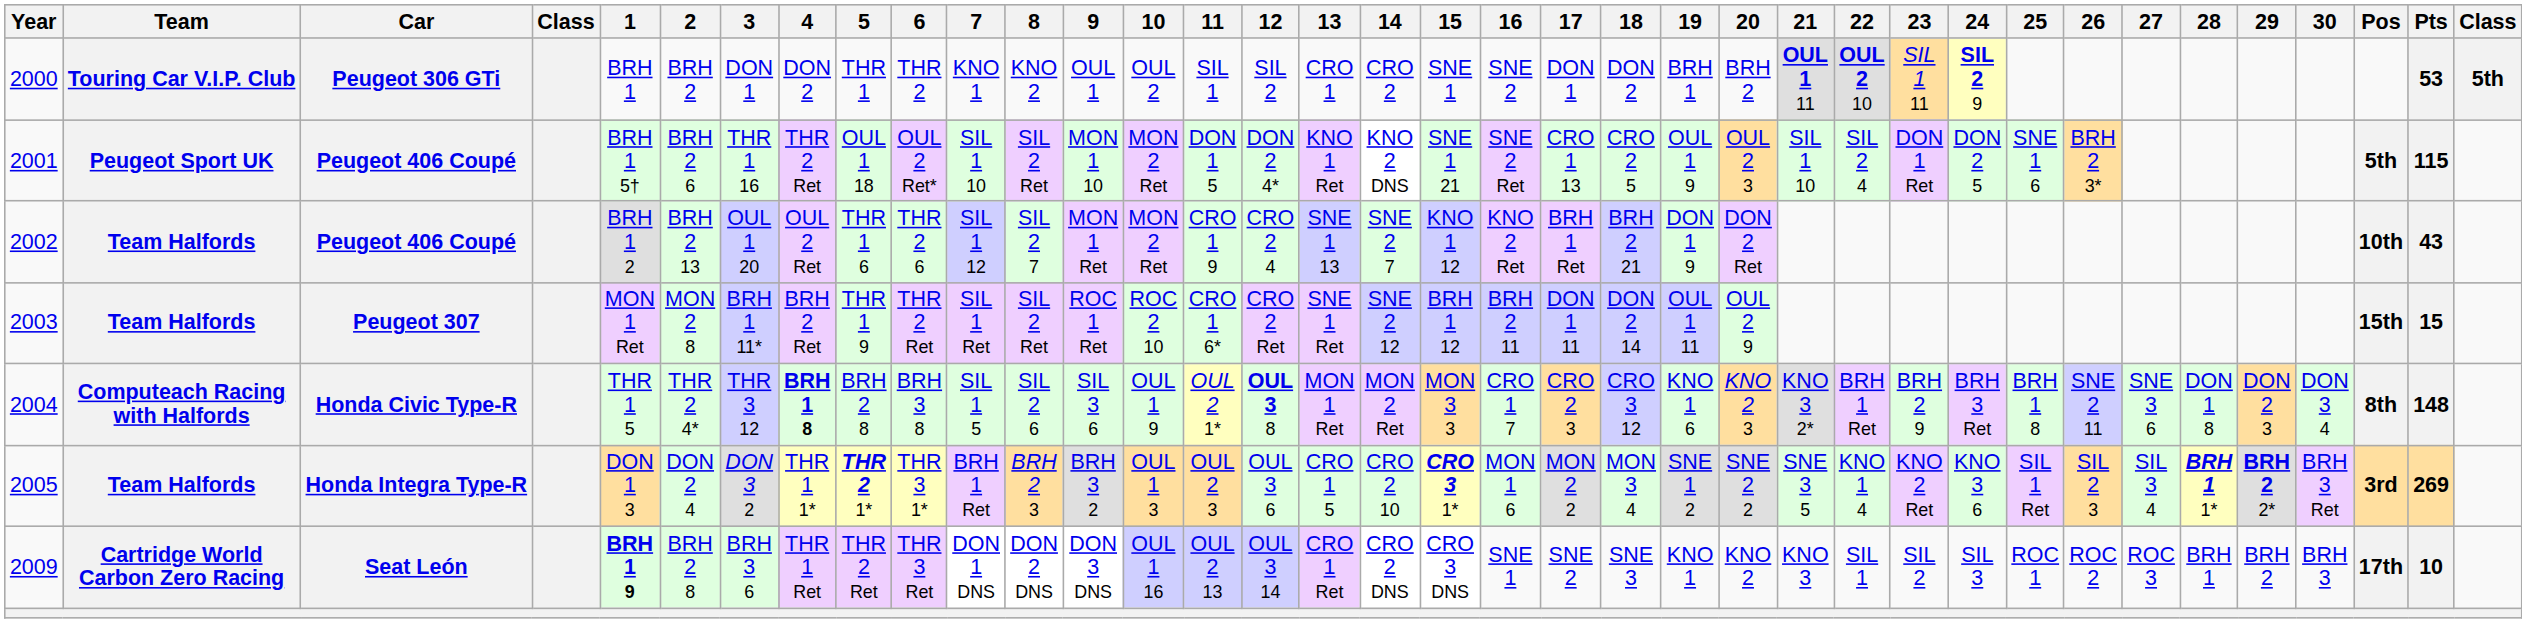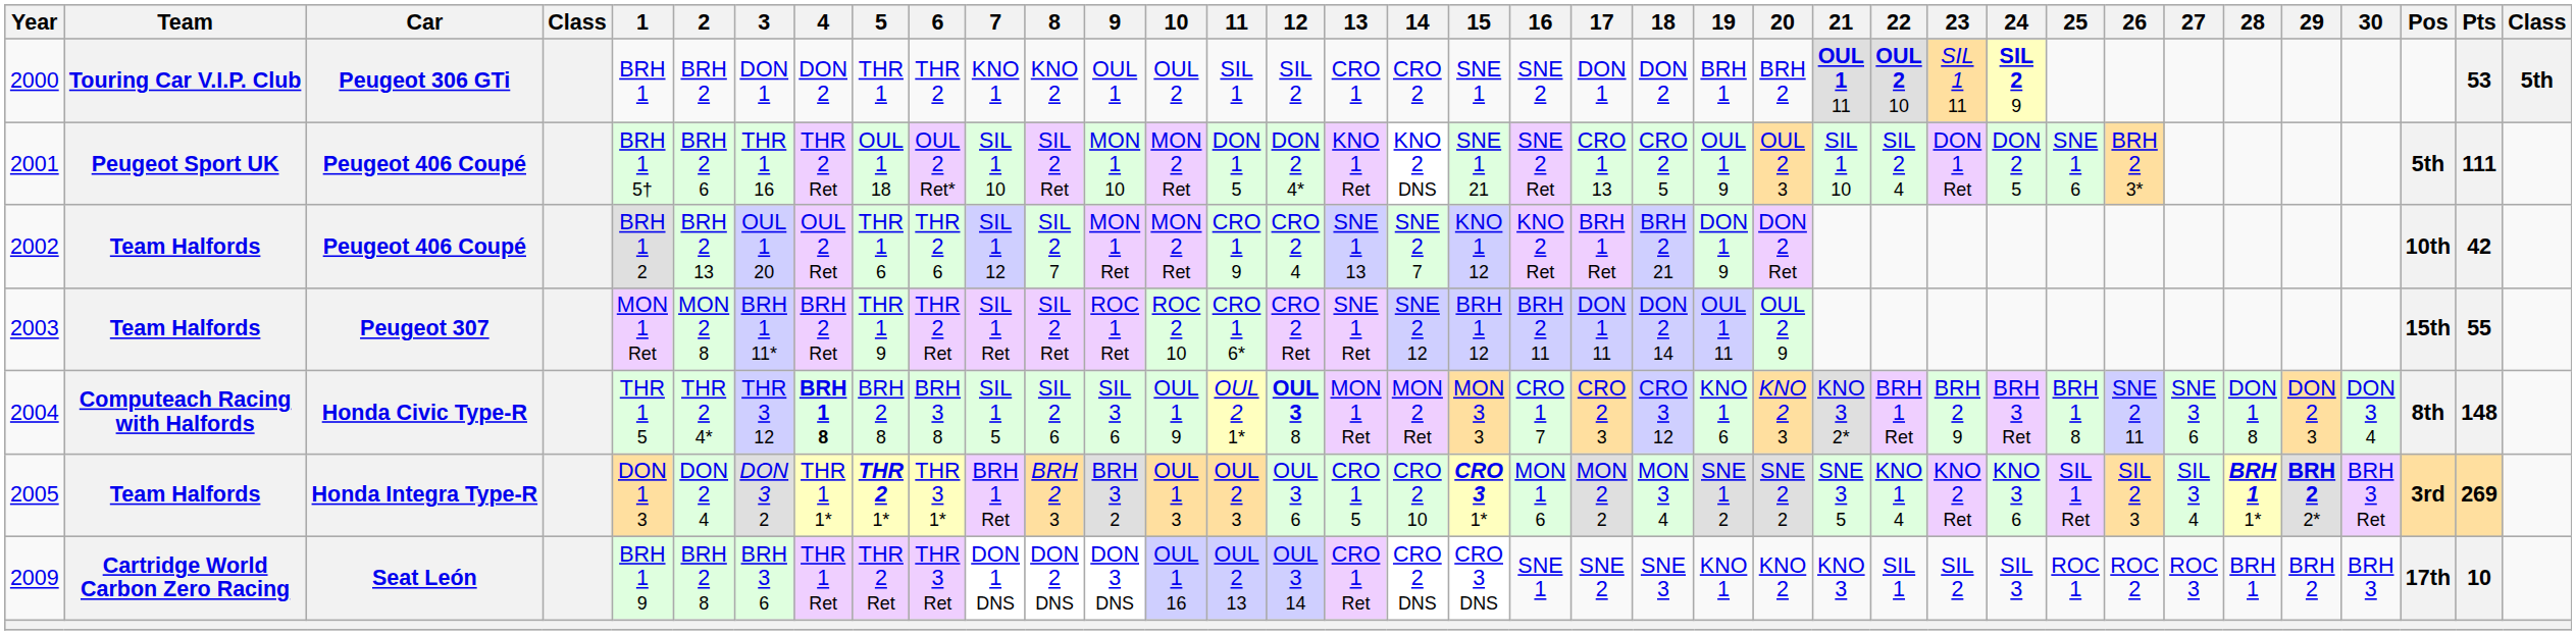 <table class="wikitable" style="text-align:center; font-size:85%">
 <tr>
 <th>Year</th>
 <th>Team</th>
 <th>Car</th>
 <th>Class</th>
 <th>1</th>
 <th>2</th>
 <th>3</th>
 <th>4</th>
 <th>5</th>
 <th>6</th>
 <th>7</th>
 <th>8</th>
 <th>9</th>
 <th>10</th>
 <th>11</th>
 <th>12</th>
 <th>13</th>
 <th>14</th>
 <th>15</th>
 <th>16</th>
 <th>17</th>
 <th>18</th>
 <th>19</th>
 <th>20</th>
 <th>21</th>
 <th>22</th>
 <th>23</th>
 <th>24</th>
 <th>25</th>
 <th>26</th>
 <th>27</th>
 <th>28</th>
 <th>29</th>
 <th>30</th>
 <th>Pos</th>
 <th>Pts</th>
 <th>Class</th>
 </tr>
 <tr>
 <td><a href='#'>2000</a></td>
 <th nowrap><a href='#'>Touring Car V.I.P. Club</a></th>
 <th nowrap><a href='#'>Peugeot 306 GTi</a></th>
 <th><span></span></th>
 <td><a href='#'>BRH<br>1</a></td>
 <td><a href='#'>BRH<br>2</a></td>
 <td><a href='#'>DON<br>1</a></td>
 <td><a href='#'>DON<br>2</a></td>
 <td><a href='#'>THR<br>1</a></td>
 <td><a href='#'>THR<br>2</a></td>
 <td><a href='#'>KNO<br>1</a></td>
 <td><a href='#'>KNO<br>2</a></td>
 <td><a href='#'>OUL<br>1</a></td>
 <td><a href='#'>OUL<br>2</a></td>
 <td><a href='#'>SIL<br>1</a></td>
 <td><a href='#'>SIL<br>2</a></td>
 <td><a href='#'>CRO<br>1</a></td>
 <td><a href='#'>CRO<br>2</a></td>
 <td><a href='#'>SNE<br>1</a></td>
 <td><a href='#'>SNE<br>2</a></td>
 <td><a href='#'>DON<br>1</a></td>
 <td><a href='#'>DON<br>2</a></td>
 <td><a href='#'>BRH<br>1</a></td>
 <td><a href='#'>BRH<br>2</a></td>
 <td style="background:#DFDFDF;"><strong><a href='#'>OUL<br>1</a></strong><br><small>11</small></td>
 <td style="background:#DFDFDF;"><strong><a href='#'>OUL<br>2</a></strong><br><small>10</small></td>
 <td style="background:#FFDF9F;"><em><a href='#'>SIL<br>1</a></em><br><small>11</small></td>
 <td style="background:#FFFFBF;"><strong><a href='#'>SIL<br>2</a></strong><br><small>9</small></td>
 <td></td>
 <td></td>
 <td></td>
 <td></td>
 <td></td>
 <td></td>
 <td></td>
 <th>53</th>
 <th>5th</th>
 </tr>
 <tr>
 <td><a href='#'>2001</a></td>
 <th nowrap><a href='#'>Peugeot Sport UK</a></th>
 <th nowrap><a href='#'>Peugeot 406 Coupé</a></th>
 <th><span></span></th>
 <td style="background:#DFFFDF;"><a href='#'>BRH<br>1</a><br><small>5†</small></td>
 <td style="background:#DFFFDF;"><a href='#'>BRH<br>2</a><br><small>6</small></td>
 <td style="background:#DFFFDF;"><a href='#'>THR<br>1</a><br><small>16</small></td>
 <td style="background:#EFCFFF;"><a href='#'>THR<br>2</a><br><small>Ret</small></td>
 <td style="background:#DFFFDF;"><a href='#'>OUL<br>1</a><br><small>18</small></td>
 <td style="background:#EFCFFF;"><a href='#'>OUL<br>2</a><br><small>Ret*</small></td>
 <td style="background:#DFFFDF;"><a href='#'>SIL<br>1</a><br><small>10</small></td>
 <td style="background:#EFCFFF;"><a href='#'>SIL<br>2</a><br><small>Ret</small></td>
 <td style="background:#DFFFDF;"><a href='#'>MON<br>1</a><br><small>10</small></td>
 <td style="background:#EFCFFF;"><a href='#'>MON<br>2</a><br><small>Ret</small></td>
 <td style="background:#DFFFDF;"><a href='#'>DON<br>1</a><br><small>5</small></td>
 <td style="background:#DFFFDF;"><a href='#'>DON<br>2</a><br><small>4*</small></td>
 <td style="background:#EFCFFF;"><a href='#'>KNO<br>1</a><br><small>Ret</small></td>
 <td style="background:#FFFFFF;"><a href='#'>KNO<br>2</a><br><small>DNS</small></td>
 <td style="background:#DFFFDF;"><a href='#'>SNE<br>1</a><br><small>21</small></td>
 <td style="background:#EFCFFF;"><a href='#'>SNE<br>2</a><br><small>Ret</small></td>
 <td style="background:#DFFFDF;"><a href='#'>CRO<br>1</a><br><small>13</small></td>
 <td style="background:#DFFFDF;"><a href='#'>CRO<br>2</a><br><small>5</small></td>
 <td style="background:#DFFFDF;"><a href='#'>OUL<br>1</a><br><small>9</small></td>
 <td style="background:#FFDF9F;"><a href='#'>OUL<br>2</a><br><small>3</small></td>
 <td style="background:#DFFFDF;"><a href='#'>SIL<br>1</a><br><small>10</small></td>
 <td style="background:#DFFFDF;"><a href='#'>SIL<br>2</a><br><small>4</small></td>
 <td style="background:#EFCFFF;"><a href='#'>DON<br>1</a><br><small>Ret</small></td>
 <td style="background:#DFFFDF;"><a href='#'>DON<br>2</a><br><small>5</small></td>
 <td style="background:#DFFFDF;"><a href='#'>SNE<br>1</a><br><small>6</small></td>
 <td style="background:#FFDF9F;"><a href='#'>BRH<br>2</a><br><small>3*</small></td>
 <td></td>
 <td></td>
 <td></td>
 <td></td>
 <th>5th</th>
-<th>115</th>
+<th>111</th>
 <td></td>
 </tr>
 <tr>
 <td><a href='#'>2002</a></td>
 <th nowrap><a href='#'>Team Halfords</a></th>
 <th nowrap><a href='#'>Peugeot 406 Coupé</a></th>
 <th><span></span></th>
 <td style="background:#DFDFDF;"><a href='#'>BRH<br>1</a><br><small>2</small></td>
 <td style="background:#DFFFDF;"><a href='#'>BRH<br>2</a><br><small>13</small></td>
 <td style="background:#CFCFFF;"><a href='#'>OUL<br>1</a><br><small>20</small></td>
 <td style="background:#EFCFFF;"><a href='#'>OUL<br>2</a><br><small>Ret</small></td>
 <td style="background:#DFFFDF;"><a href='#'>THR<br>1</a><br><small>6</small></td>
 <td style="background:#DFFFDF;"><a href='#'>THR<br>2</a><br><small>6</small></td>
 <td style="background:#CFCFFF;"><a href='#'>SIL<br>1</a><br><small>12</small></td>
 <td style="background:#DFFFDF;"><a href='#'>SIL<br>2</a><br><small>7</small></td>
 <td style="background:#EFCFFF;"><a href='#'>MON<br>1</a><br><small>Ret</small></td>
 <td style="background:#EFCFFF;"><a href='#'>MON<br>2</a><br><small>Ret</small></td>
 <td style="background:#DFFFDF;"><a href='#'>CRO<br>1</a><br><small>9</small></td>
 <td style="background:#DFFFDF;"><a href='#'>CRO<br>2</a><br><small>4</small></td>
 <td style="background:#CFCFFF;"><a href='#'>SNE<br>1</a><br><small>13</small></td>
 <td style="background:#DFFFDF;"><a href='#'>SNE<br>2</a><br><small>7</small></td>
 <td style="background:#CFCFFF;"><a href='#'>KNO<br>1</a><br><small>12</small></td>
 <td style="background:#EFCFFF;"><a href='#'>KNO<br>2</a><br><small>Ret</small></td>
 <td style="background:#EFCFFF;"><a href='#'>BRH<br>1</a><br><small>Ret</small></td>
 <td style="background:#CFCFFF;"><a href='#'>BRH<br>2</a><br><small>21</small></td>
 <td style="background:#DFFFDF;"><a href='#'>DON<br>1</a><br><small>9</small></td>
 <td style="background:#EFCFFF;"><a href='#'>DON<br>2</a><br><small>Ret</small></td>
 <td></td>
 <td></td>
 <td></td>
 <td></td>
 <td></td>
 <td></td>
 <td></td>
 <td></td>
 <td></td>
 <td></td>
 <th>10th</th>
-<th>43</th>
+<th>42</th>
 <td></td>
 </tr>
 <tr>
 <td><a href='#'>2003</a></td>
 <th nowrap><a href='#'>Team Halfords</a></th>
 <th nowrap><a href='#'>Peugeot 307</a></th>
 <th><span></span></th>
 <td style="background:#EFCFFF;"><a href='#'>MON<br>1</a><br><small>Ret</small></td>
 <td style="background:#DFFFDF;"><a href='#'>MON<br>2</a><br><small>8</small></td>
 <td style="background:#CFCFFF;"><a href='#'>BRH<br>1</a><br><small>11*</small></td>
 <td style="background:#EFCFFF;"><a href='#'>BRH<br>2</a><br><small>Ret</small></td>
 <td style="background:#DFFFDF;"><a href='#'>THR<br>1</a><br><small>9</small></td>
 <td style="background:#EFCFFF;"><a href='#'>THR<br>2</a><br><small>Ret</small></td>
 <td style="background:#EFCFFF;"><a href='#'>SIL<br>1</a><br><small>Ret</small></td>
 <td style="background:#EFCFFF;"><a href='#'>SIL<br>2</a><br><small>Ret</small></td>
 <td style="background:#EFCFFF;"><a href='#'>ROC<br>1</a><br><small>Ret</small></td>
 <td style="background:#DFFFDF;"><a href='#'>ROC<br>2</a><br><small>10</small></td>
 <td style="background:#DFFFDF;"><a href='#'>CRO<br>1</a><br><small>6*</small></td>
 <td style="background:#EFCFFF;"><a href='#'>CRO<br>2</a><br><small>Ret</small></td>
 <td style="background:#EFCFFF;"><a href='#'>SNE<br>1</a><br><small>Ret</small></td>
 <td style="background:#CFCFFF;"><a href='#'>SNE<br>2</a><br><small>12</small></td>
 <td style="background:#CFCFFF;"><a href='#'>BRH<br>1</a><br><small>12</small></td>
 <td style="background:#CFCFFF;"><a href='#'>BRH<br>2</a><br><small>11</small></td>
 <td style="background:#CFCFFF;"><a href='#'>DON<br>1</a><br><small>11</small></td>
 <td style="background:#CFCFFF;"><a href='#'>DON<br>2</a><br><small>14</small></td>
 <td style="background:#CFCFFF;"><a href='#'>OUL<br>1</a><br><small>11</small></td>
 <td style="background:#DFFFDF;"><a href='#'>OUL<br>2</a><br><small>9</small></td>
 <td></td>
 <td></td>
 <td></td>
 <td></td>
 <td></td>
 <td></td>
 <td></td>
 <td></td>
 <td></td>
 <td></td>
 <th>15th</th>
-<th>15</th>
+<th>55</th>
 <td></td>
 </tr>
 <tr>
 <td><a href='#'>2004</a></td>
 <th nowrap><a href='#'>Computeach Racing<br>with Halfords</a></th>
 <th nowrap><a href='#'>Honda Civic Type-R</a></th>
 <th></th>
 <td style="background:#DFFFDF;"><a href='#'>THR<br>1</a><br><small>5</small></td>
 <td style="background:#DFFFDF;"><a href='#'>THR<br>2</a><br><small>4*</small></td>
 <td style="background:#CFCFFF;"><a href='#'>THR<br>3</a><br><small>12</small></td>
 <td style="background:#DFFFDF;"><strong><a href='#'>BRH<br>1</a><br><small>8</small></strong></td>
 <td style="background:#DFFFDF;"><a href='#'>BRH<br>2</a><br><small>8</small></td>
 <td style="background:#DFFFDF;"><a href='#'>BRH<br>3</a><br><small>8</small></td>
 <td style="background:#DFFFDF;"><a href='#'>SIL<br>1</a><br><small>5</small></td>
 <td style="background:#DFFFDF;"><a href='#'>SIL<br>2</a><br><small>6</small></td>
 <td style="background:#DFFFDF;"><a href='#'>SIL<br>3</a><br><small>6</small></td>
 <td style="background:#DFFFDF;"><a href='#'>OUL<br>1</a><br><small>9</small></td>
 <td style="background:#FFFFBF;"><em><a href='#'>OUL<br>2</a></em><br><small>1*</small></td>
 <td style="background:#DFFFDF;"><strong><a href='#'>OUL<br>3</a></strong><br><small>8</small></td>
 <td style="background:#EFCFFF;"><a href='#'>MON<br>1</a><br><small>Ret</small></td>
 <td style="background:#EFCFFF;"><a href='#'>MON<br>2</a><br><small>Ret</small></td>
 <td style="background:#FFDF9F;"><a href='#'>MON<br>3</a><br><small>3</small></td>
 <td style="background:#DFFFDF;"><a href='#'>CRO<br>1</a><br><small>7</small></td>
 <td style="background:#FFDF9F;"><a href='#'>CRO<br>2</a><br><small>3</small></td>
 <td style="background:#CFCFFF;"><a href='#'>CRO<br>3</a><br><small>12</small></td>
 <td style="background:#DFFFDF;"><a href='#'>KNO<br>1</a><br><small>6</small></td>
 <td style="background:#FFDF9F;"><em><a href='#'>KNO<br>2</a></em><br><small>3</small></td>
 <td style="background:#DFDFDF;"><a href='#'>KNO<br>3</a><br><small>2*</small></td>
 <td style="background:#EFCFFF;"><a href='#'>BRH<br>1</a><br><small>Ret</small></td>
 <td style="background:#DFFFDF;"><a href='#'>BRH<br>2</a><br><small>9</small></td>
 <td style="background:#EFCFFF;"><a href='#'>BRH<br>3</a><br><small>Ret</small></td>
 <td style="background:#DFFFDF;"><a href='#'>BRH<br>1</a><br><small>8</small></td>
 <td style="background:#CFCFFF;"><a href='#'>SNE<br>2</a><br><small>11</small></td>
 <td style="background:#DFFFDF;"><a href='#'>SNE<br>3</a><br><small>6</small></td>
 <td style="background:#DFFFDF;"><a href='#'>DON<br>1</a><br><small>8</small></td>
 <td style="background:#FFDF9F;"><a href='#'>DON<br>2</a><br><small>3</small></td>
 <td style="background:#DFFFDF;"><a href='#'>DON<br>3</a><br><small>4</small></td>
 <th>8th</th>
 <th>148</th>
 <td></td>
 </tr>
 <tr>
 <td><a href='#'>2005</a></td>
 <th nowrap><a href='#'>Team Halfords</a></th>
 <th nowrap><a href='#'>Honda Integra Type-R</a></th>
 <th></th>
 <td style="background:#FFDF9F;"><a href='#'>DON<br>1</a><br><small>3</small></td>
 <td style="background:#DFFFDF;"><a href='#'>DON<br>2</a><br><small>4</small></td>
 <td style="background:#DFDFDF;"><em><a href='#'>DON<br>3</a></em><br><small>2</small></td>
 <td style="background:#FFFFBF;"><a href='#'>THR<br>1</a><br><small>1*</small></td>
 <td style="background:#FFFFBF;"><strong><em><a href='#'>THR<br>2</a></em></strong><br><small>1*</small></td>
 <td style="background:#FFFFBF;"><a href='#'>THR<br>3</a><br><small>1*</small></td>
 <td style="background:#EFCFFF;"><a href='#'>BRH<br>1</a><br><small>Ret</small></td>
 <td style="background:#FFDF9F;"><em><a href='#'>BRH<br>2</a></em><br><small>3</small></td>
 <td style="background:#DFDFDF;"><a href='#'>BRH<br>3</a><br><small>2</small></td>
 <td style="background:#FFDF9F;"><a href='#'>OUL<br>1</a><br><small>3</small></td>
 <td style="background:#FFDF9F;"><a href='#'>OUL<br>2</a><br><small>3</small></td>
 <td style="background:#DFFFDF;"><a href='#'>OUL<br>3</a><br><small>6</small></td>
 <td style="background:#DFFFDF;"><a href='#'>CRO<br>1</a><br><small>5</small></td>
 <td style="background:#DFFFDF;"><a href='#'>CRO<br>2</a><br><small>10</small></td>
 <td style="background:#FFFFBF;"><strong><em><a href='#'>CRO<br>3</a></em></strong><br><small>1*</small></td>
 <td style="background:#DFFFDF;"><a href='#'>MON<br>1</a><br><small>6</small></td>
 <td style="background:#DFDFDF;"><a href='#'>MON<br>2</a><br><small>2</small></td>
 <td style="background:#DFFFDF;"><a href='#'>MON<br>3</a><br><small>4</small></td>
 <td style="background:#DFDFDF;"><a href='#'>SNE<br>1</a><br><small>2</small></td>
 <td style="background:#DFDFDF;"><a href='#'>SNE<br>2</a><br><small>2</small></td>
 <td style="background:#DFFFDF;"><a href='#'>SNE<br>3</a><br><small>5</small></td>
 <td style="background:#DFFFDF;"><a href='#'>KNO<br>1</a><br><small>4</small></td>
 <td style="background:#EFCFFF;"><a href='#'>KNO<br>2</a><br><small>Ret</small></td>
 <td style="background:#DFFFDF;"><a href='#'>KNO<br>3</a><br><small>6</small></td>
 <td style="background:#EFCFFF;"><a href='#'>SIL<br>1</a><br><small>Ret</small></td>
 <td style="background:#FFDF9F;"><a href='#'>SIL<br>2</a><br><small>3</small></td>
 <td style="background:#DFFFDF;"><a href='#'>SIL<br>3</a><br><small>4</small></td>
 <td style="background:#FFFFBF;"><strong><em><a href='#'>BRH<br>1</a></em></strong><br><small>1*</small></td>
 <td style="background:#DFDFDF;"><strong><a href='#'>BRH<br>2</a></strong><br><small>2*</small></td>
 <td style="background:#EFCFFF;"><a href='#'>BRH<br>3</a><br><small>Ret</small></td>
 <td style="background:#FFDF9F;"><strong>3rd</strong></td>
 <td style="background:#FFDF9F;"><strong>269</strong></td>
 </tr>
 <tr>
 <td><a href='#'>2009</a></td>
 <th nowrap><a href='#'>Cartridge World<br>Carbon Zero Racing</a></th>
 <th nowrap><a href='#'>Seat León</a></th>
 <th></th>
-<td style="background:#DFFFDF;"><strong><a href='#'>BRH<br>1</a><br><small>9</small></strong></td>
+<td style="background:#DFFFDF;"><a href='#'>BRH<br>1</a><br><small>9</small></td>
 <td style="background:#DFFFDF;"><a href='#'>BRH<br>2</a><br><small>8</small></td>
 <td style="background:#DFFFDF;"><a href='#'>BRH<br>3</a><br><small>6</small></td>
 <td style="background:#EFCFFF;"><a href='#'>THR<br>1</a><br><small>Ret</small></td>
 <td style="background:#EFCFFF;"><a href='#'>THR<br>2</a><br><small>Ret</small></td>
 <td style="background:#EFCFFF;"><a href='#'>THR<br>3</a><br><small>Ret</small></td>
 <td style="background:#FFFFFF;"><a href='#'>DON<br>1</a><br><small>DNS</small></td>
 <td style="background:#FFFFFF;"><a href='#'>DON<br>2</a><br><small>DNS</small></td>
 <td style="background:#FFFFFF;"><a href='#'>DON<br>3</a><br><small>DNS</small></td>
 <td style="background:#CFCFFF;"><a href='#'>OUL<br>1</a><br><small>16</small></td>
 <td style="background:#CFCFFF;"><a href='#'>OUL<br>2</a><br><small>13</small></td>
 <td style="background:#CFCFFF;"><a href='#'>OUL<br>3</a><br><small>14</small></td>
 <td style="background:#EFCFFF;"><a href='#'>CRO<br>1</a><br><small>Ret</small></td>
 <td style="background:#FFFFFF;"><a href='#'>CRO<br>2</a><br><small>DNS</small></td>
 <td style="background:#FFFFFF;"><a href='#'>CRO<br>3</a><br><small>DNS</small></td>
 <td><a href='#'>SNE<br>1</a></td>
 <td><a href='#'>SNE<br>2</a></td>
 <td><a href='#'>SNE<br>3</a></td>
 <td><a href='#'>KNO<br>1</a></td>
 <td><a href='#'>KNO<br>2</a></td>
 <td><a href='#'>KNO<br>3</a></td>
 <td><a href='#'>SIL<br>1</a></td>
 <td><a href='#'>SIL<br>2</a></td>
 <td><a href='#'>SIL<br>3</a></td>
 <td><a href='#'>ROC<br>1</a></td>
 <td><a href='#'>ROC<br>2</a></td>
 <td><a href='#'>ROC<br>3</a></td>
 <td><a href='#'>BRH<br>1</a></td>
 <td><a href='#'>BRH<br>2</a></td>
 <td><a href='#'>BRH<br>3</a></td>
 <th>17th</th>
 <th>10</th>
 <td></td>
 </tr>
 <tr>
 <th colspan="37"></th>
 </tr>
 </table>
